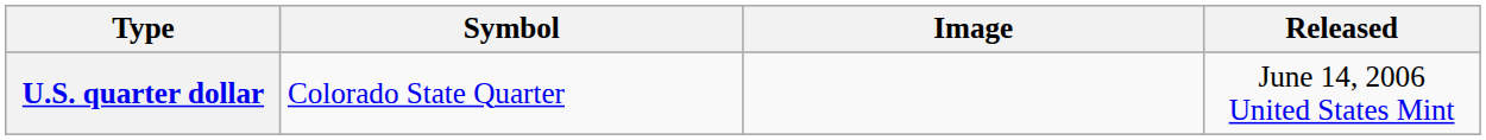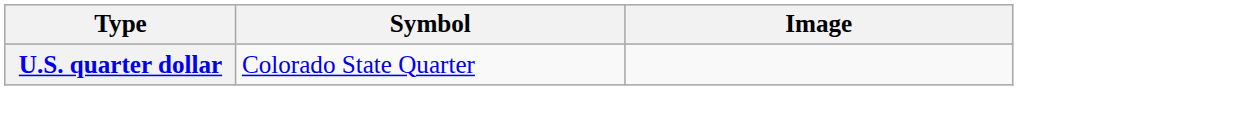 <table class=wikitable>
 <tr>
 <th scope=col width=140px>Type</th>
 <th scope=col width=240px>Symbol</th>
 <th scope=col width=240px>Image</th>
-<th scope=col width=140px>Released</th>
 </tr>
 <tr>
 <th scope=row><a href='#'>U.S. quarter dollar</a></th>
 <td><a href='#'>Colorado State Quarter</a></td>
 <td align=center></td>
-<td align=center>June 14, 2006<br><a href='#'>United States Mint</a></td>
 </tr>
 </table>
